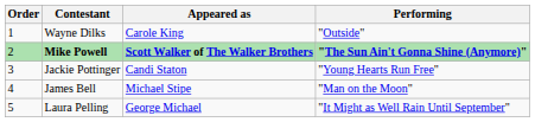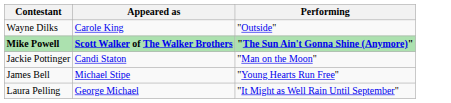 <table class="wikitable">
 <tr>
-<th>Order</th>
 <th>Contestant</th>
 <th>Appeared as</th>
 <th>Performing</th>
 </tr>
 <tr>
-<td>1</td>
 <td>Wayne Dilks</td>
 <td><a href='#'>Carole King</a></td>
 <td>"<a href='#'>Outside</a>"</td>
 </tr>
 <tr style="background:#ACE1AF;">
-<td>2</td>
 <td><strong>Mike Powell</strong></td>
 <td><strong><a href='#'>Scott Walker</a> of <a href='#'>The Walker Brothers</a></strong></td>
 <td><strong>"<a href='#'>The Sun Ain't Gonna Shine (Anymore)</a>"</strong></td>
 </tr>
 <tr>
-<td>3</td>
 <td>Jackie Pottinger</td>
 <td><a href='#'>Candi Staton</a></td>
+<td>"<a href='#'>Man on the Moon</a>"</td>
+</tr>
+<tr>
+<td>James Bell</td>
+<td><a href='#'>Michael Stipe</a></td>
 <td>"<a href='#'>Young Hearts Run Free</a>"</td>
 </tr>
 <tr>
-<td>4</td>
-<td>James Bell</td>
-<td><a href='#'>Michael Stipe</a></td>
-<td>"<a href='#'>Man on the Moon</a>"</td>
-</tr>
-<tr>
-<td>5</td>
 <td>Laura Pelling</td>
 <td><a href='#'>George Michael</a></td>
 <td>"<a href='#'>It Might as Well Rain Until September</a>"</td>
 </tr>
 </table>
